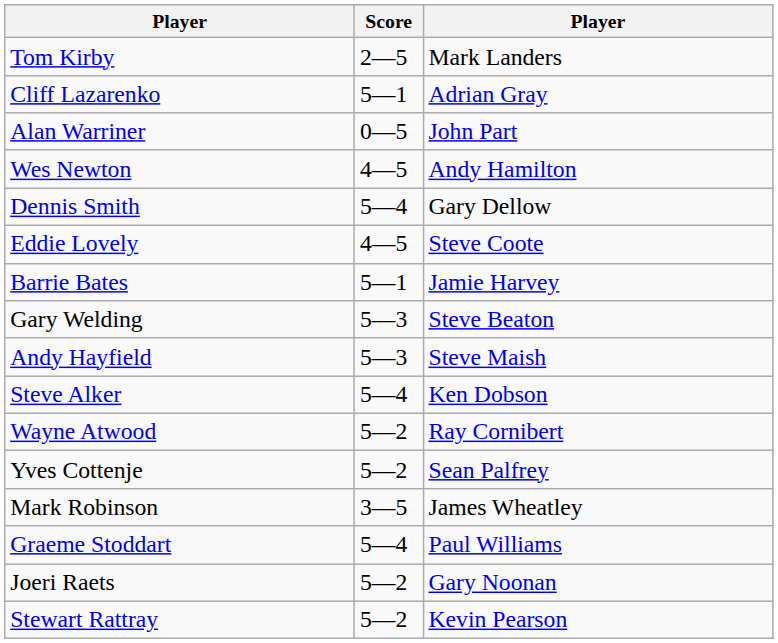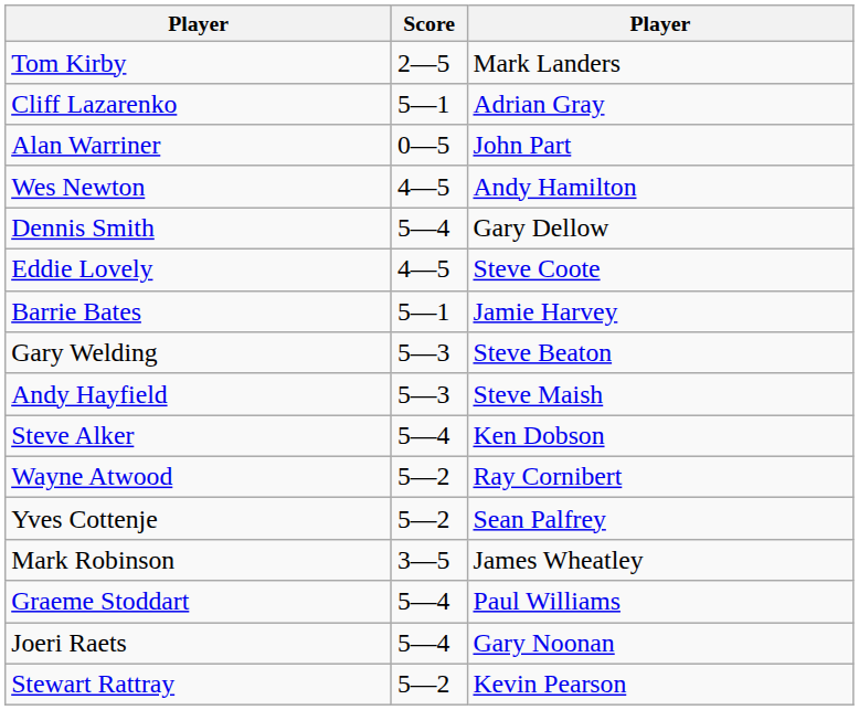 <table class="wikitable">
 <tr style="font-size:10pt;font-weight:bold">
 <th width=230px>Player</th>
 <th width=40px>Score</th>
 <th width=230px>Player</th>
 </tr>
 <tr>
 <td> <a href='#'>Tom Kirby</a></td>
 <td>2—5</td>
 <td> Mark Landers</td>
 </tr>
 <tr>
 <td> <a href='#'>Cliff Lazarenko</a></td>
 <td>5—1</td>
 <td> <a href='#'>Adrian Gray</a></td>
 </tr>
 <tr>
 <td> <a href='#'>Alan Warriner</a></td>
 <td>0—5</td>
 <td> <a href='#'>John Part</a></td>
 </tr>
 <tr>
 <td> <a href='#'>Wes Newton</a></td>
 <td>4—5</td>
 <td> <a href='#'>Andy Hamilton</a></td>
 </tr>
 <tr>
 <td> <a href='#'>Dennis Smith</a></td>
 <td>5—4</td>
 <td> Gary Dellow</td>
 </tr>
 <tr>
 <td> <a href='#'>Eddie Lovely</a></td>
 <td>4—5</td>
 <td> <a href='#'>Steve Coote</a></td>
 </tr>
 <tr>
 <td> <a href='#'>Barrie Bates</a></td>
 <td>5—1</td>
 <td> <a href='#'>Jamie Harvey</a></td>
 </tr>
 <tr>
 <td> Gary Welding</td>
 <td>5—3</td>
 <td> <a href='#'>Steve Beaton</a></td>
 </tr>
 <tr>
 <td> <a href='#'>Andy Hayfield</a></td>
 <td>5—3</td>
 <td> <a href='#'>Steve Maish</a></td>
 </tr>
 <tr>
 <td> <a href='#'>Steve Alker</a></td>
 <td>5—4</td>
 <td> <a href='#'>Ken Dobson</a></td>
 </tr>
 <tr>
 <td> <a href='#'>Wayne Atwood</a></td>
 <td>5—2</td>
 <td> <a href='#'>Ray Cornibert</a></td>
 </tr>
 <tr>
 <td> Yves Cottenje</td>
 <td>5—2</td>
 <td> <a href='#'>Sean Palfrey</a></td>
 </tr>
 <tr>
 <td> Mark Robinson</td>
 <td>3—5</td>
 <td> James Wheatley</td>
 </tr>
 <tr>
 <td> <a href='#'>Graeme Stoddart</a></td>
 <td>5—4</td>
 <td> <a href='#'>Paul Williams</a></td>
 </tr>
 <tr>
 <td> Joeri Raets</td>
-<td>5—2</td>
+<td>5—4</td>
 <td> <a href='#'>Gary Noonan</a></td>
 </tr>
 <tr>
 <td> <a href='#'>Stewart Rattray</a></td>
 <td>5—2</td>
 <td> <a href='#'>Kevin Pearson</a></td>
 </tr>
 </table>
